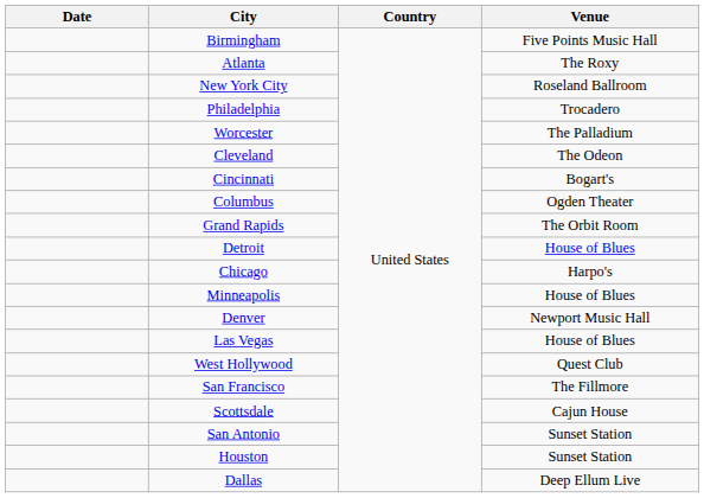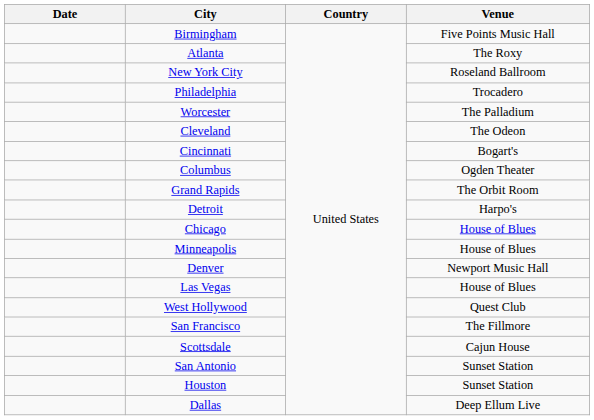 <table class="wikitable" style="text-align:center;">
 <tr>
 <th style="width:150px;">Date</th>
 <th style="width:200px;">City</th>
 <th style="width:150px;">Country</th>
 <th style="width:230px;">Venue</th>
 </tr>
 <tr>
 <td></td>
 <td><a href='#'>Birmingham</a></td>
 <td rowspan="20">United States</td>
 <td>Five Points Music Hall</td>
 </tr>
 <tr>
 <td></td>
 <td><a href='#'>Atlanta</a></td>
 <td>The Roxy</td>
 </tr>
 <tr>
 <td></td>
 <td><a href='#'>New York City</a></td>
 <td>Roseland Ballroom</td>
 </tr>
 <tr>
 <td></td>
 <td><a href='#'>Philadelphia</a></td>
 <td>Trocadero</td>
 </tr>
 <tr>
 <td></td>
 <td><a href='#'>Worcester</a></td>
 <td>The Palladium</td>
 </tr>
 <tr>
 <td></td>
 <td><a href='#'>Cleveland</a></td>
 <td>The Odeon</td>
 </tr>
 <tr>
 <td></td>
 <td><a href='#'>Cincinnati</a></td>
 <td>Bogart's</td>
 </tr>
 <tr>
 <td></td>
 <td><a href='#'>Columbus</a></td>
 <td>Ogden Theater</td>
 </tr>
 <tr>
 <td></td>
 <td><a href='#'>Grand Rapids</a></td>
 <td>The Orbit Room</td>
 </tr>
 <tr>
 <td></td>
 <td><a href='#'>Detroit</a></td>
-<td><a href='#'>House of Blues</a></td>
+<td>Harpo's</td>
 </tr>
 <tr>
 <td></td>
 <td><a href='#'>Chicago</a></td>
-<td>Harpo's</td>
+<td><a href='#'>House of Blues</a></td>
 </tr>
 <tr>
 <td></td>
 <td><a href='#'>Minneapolis</a></td>
 <td>House of Blues</td>
 </tr>
 <tr>
 <td></td>
 <td><a href='#'>Denver</a></td>
 <td>Newport Music Hall</td>
 </tr>
 <tr>
 <td></td>
 <td><a href='#'>Las Vegas</a></td>
 <td>House of Blues</td>
 </tr>
 <tr>
 <td></td>
 <td><a href='#'>West Hollywood</a></td>
 <td>Quest Club</td>
 </tr>
 <tr>
 <td></td>
 <td><a href='#'>San Francisco</a></td>
 <td>The Fillmore</td>
 </tr>
 <tr>
 <td></td>
 <td><a href='#'>Scottsdale</a></td>
 <td>Cajun House</td>
 </tr>
 <tr>
 <td></td>
 <td><a href='#'>San Antonio</a></td>
 <td>Sunset Station</td>
 </tr>
 <tr>
 <td></td>
 <td><a href='#'>Houston</a></td>
 <td>Sunset Station</td>
 </tr>
 <tr>
 <td></td>
 <td><a href='#'>Dallas</a></td>
 <td>Deep Ellum Live</td>
 </tr>
 </table>
